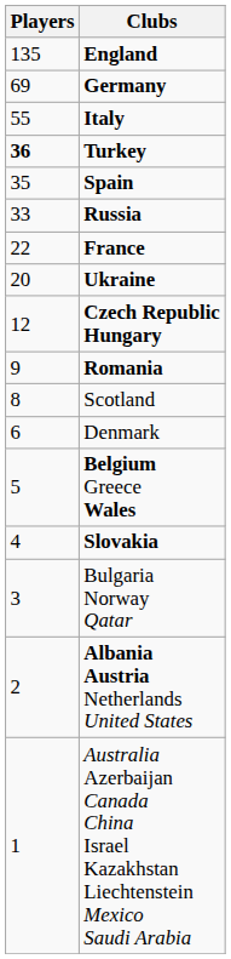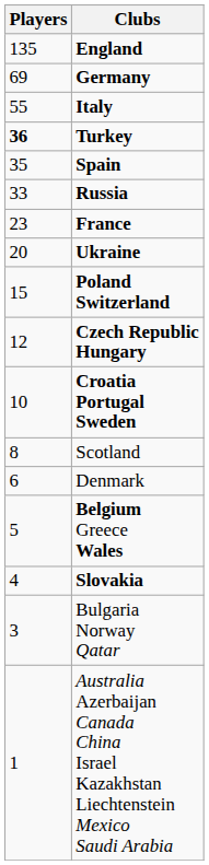 <table class="wikitable">
 <tr>
 <th>Players</th>
 <th>Clubs</th>
 </tr>
 <tr>
 <td>135</td>
 <td> <strong>England</strong></td>
 </tr>
 <tr>
 <td>69</td>
 <td> <strong>Germany</strong></td>
 </tr>
 <tr>
 <td>55</td>
 <td> <strong>Italy</strong></td>
 </tr>
 <tr>
 <td><strong>36</strong></td>
 <td> <strong>Turkey</strong></td>
 </tr>
 <tr>
 <td>35</td>
 <td> <strong>Spain</strong></td>
 </tr>
 <tr>
 <td>33</td>
 <td> <strong>Russia</strong></td>
 </tr>
 <tr>
-<td>22</td>
+<td>23</td>
 <td> <strong>France</strong></td>
 </tr>
 <tr>
 <td>20</td>
 <td> <strong>Ukraine</strong></td>
 </tr>
 <tr>
+<td>15</td>
+<td> <strong>Poland</strong> <br>  <strong>Switzerland</strong></td>
+</tr>
+<tr>
 <td>12</td>
 <td> <strong>Czech Republic</strong> <br>  <strong>Hungary</strong></td>
 </tr>
 <tr>
-<td>9</td>
-<td> <strong>Romania</strong></td>
+<td>10</td>
+<td> <strong>Croatia</strong> <br>  <strong>Portugal</strong> <br>  <strong>Sweden</strong></td>
 </tr>
 <tr>
 <td>8</td>
 <td> Scotland</td>
 </tr>
 <tr>
 <td>6</td>
 <td> Denmark</td>
 </tr>
 <tr>
 <td>5</td>
 <td> <strong>Belgium</strong> <br>  Greece <br>  <strong>Wales</strong></td>
 </tr>
 <tr>
 <td>4</td>
 <td> <strong>Slovakia</strong></td>
 </tr>
 <tr>
 <td>3</td>
 <td> Bulgaria <br>  Norway <br>  <em>Qatar</em></td>
 </tr>
 <tr>
-<td>2</td>
-<td> <strong>Albania</strong> <br>  <strong>Austria</strong> <br>  Netherlands <br>  <em>United States</em></td>
-</tr>
-<tr>
 <td>1</td>
 <td> <em>Australia</em> <br>  Azerbaijan <br>  <em>Canada</em> <br> <em>China</em> <br>  Israel <br>  Kazakhstan <br> Liechtenstein <br>  <em>Mexico</em> <br>  <em>Saudi Arabia</em></td>
 </tr>
 </table>
